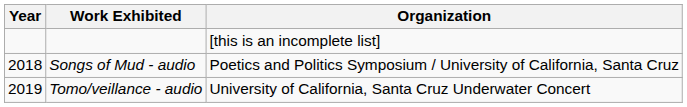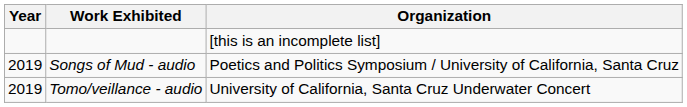 <table class="wikitable">
 <tr>
 <th>Year</th>
 <th>Work Exhibited</th>
 <th>Organization</th>
 </tr>
 <tr>
 <td></td>
 <td></td>
 <td>[this is an incomplete list]</td>
 </tr>
 <tr>
-<td>2018</td>
+<td>2019</td>
 <td><em>Songs of Mud - audio</em></td>
 <td>Poetics and Politics Symposium / University of California, Santa Cruz</td>
 </tr>
 <tr>
 <td>2019</td>
 <td><em>Tomo/veillance - audio</em></td>
 <td>University of California, Santa Cruz Underwater Concert</td>
 </tr>
 </table>
